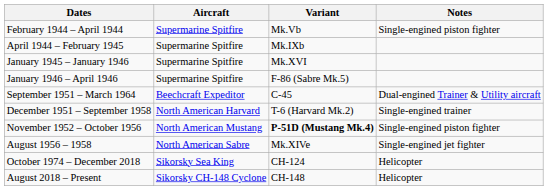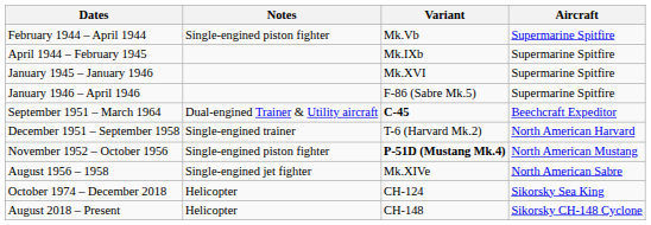 <table class="wikitable">
 <tr>
 <th>Dates</th>
+<th>Notes</th>
+<th>Variant</th>
 <th>Aircraft</th>
-<th>Variant</th>
-<th>Notes</th>
 </tr>
 <tr>
 <td>February 1944 – April 1944</td>
+<td>Single-engined piston fighter</td>
+<td>Mk.Vb</td>
 <td><a href='#'>Supermarine Spitfire</a></td>
-<td>Mk.Vb</td>
-<td>Single-engined piston fighter</td>
 </tr>
 <tr>
 <td>April 1944 – February 1945</td>
+<td></td>
+<td>Mk.IXb</td>
 <td>Supermarine Spitfire</td>
-<td>Mk.IXb</td>
-<td></td>
 </tr>
 <tr>
 <td>January 1945 – January 1946</td>
+<td></td>
+<td>Mk.XVI</td>
 <td>Supermarine Spitfire</td>
-<td>Mk.XVI</td>
-<td></td>
 </tr>
 <tr>
 <td>January 1946 – April 1946</td>
+<td></td>
+<td>F-86 (Sabre Mk.5)</td>
 <td>Supermarine Spitfire</td>
-<td>F-86 (Sabre Mk.5)</td>
-<td></td>
 </tr>
 <tr>
 <td>September 1951 – March 1964</td>
+<td>Dual-engined <a href='#'>Trainer</a> & <a href='#'>Utility aircraft</a></td>
+<td><strong>C-45</strong></td>
 <td><a href='#'>Beechcraft Expeditor</a></td>
-<td>C-45</td>
-<td>Dual-engined <a href='#'>Trainer</a> & <a href='#'>Utility aircraft</a></td>
 </tr>
 <tr>
 <td>December 1951 – September 1958</td>
+<td>Single-engined trainer</td>
+<td>T-6 (Harvard Mk.2)</td>
 <td><a href='#'>North American Harvard</a></td>
-<td>T-6 (Harvard Mk.2)</td>
-<td>Single-engined trainer</td>
 </tr>
 <tr>
 <td>November 1952 – October 1956</td>
+<td>Single-engined piston fighter</td>
+<td><strong>P-51D (Mustang Mk.4)</strong></td>
 <td><a href='#'>North American Mustang</a></td>
-<td><strong>P-51D (Mustang Mk.4)</strong></td>
-<td>Single-engined piston fighter</td>
 </tr>
 <tr>
 <td>August 1956 – 1958</td>
+<td>Single-engined jet fighter</td>
+<td>Mk.XIVe</td>
 <td><a href='#'>North American Sabre</a></td>
-<td>Mk.XIVe</td>
-<td>Single-engined jet fighter</td>
 </tr>
 <tr>
 <td>October 1974 – December 2018</td>
+<td>Helicopter</td>
+<td>CH-124</td>
 <td><a href='#'>Sikorsky Sea King</a></td>
-<td>CH-124</td>
-<td>Helicopter</td>
 </tr>
 <tr>
 <td>August 2018 – Present</td>
+<td>Helicopter</td>
+<td>CH-148</td>
 <td><a href='#'>Sikorsky CH-148 Cyclone</a></td>
-<td>CH-148</td>
-<td>Helicopter</td>
 </tr>
 </table>
